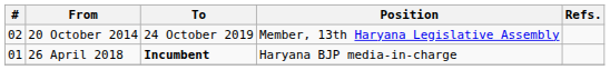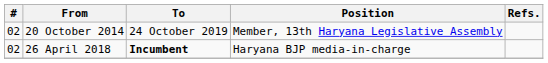 <table class="wikitable sortable">
 <tr>
 <th>#</th>
 <th>From</th>
 <th>To</th>
 <th>Position</th>
 <th>Refs.</th>
 </tr>
 <tr>
 <td>02</td>
 <td>20 October 2014</td>
 <td>24 October 2019</td>
 <td>Member, 13th <a href='#'>Haryana Legislative Assembly</a></td>
 <td></td>
 </tr>
 <tr>
-<td>01</td>
+<td>02</td>
 <td>26 April 2018</td>
 <td><strong>Incumbent</strong></td>
 <td>Haryana BJP media-in-charge</td>
 <td></td>
 </tr>
 <tr>
 </tr>
 </table>
